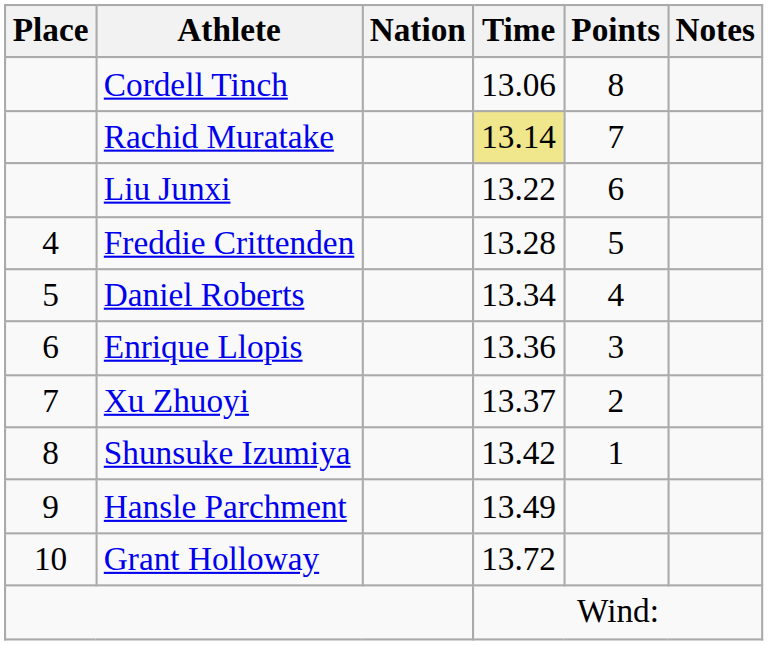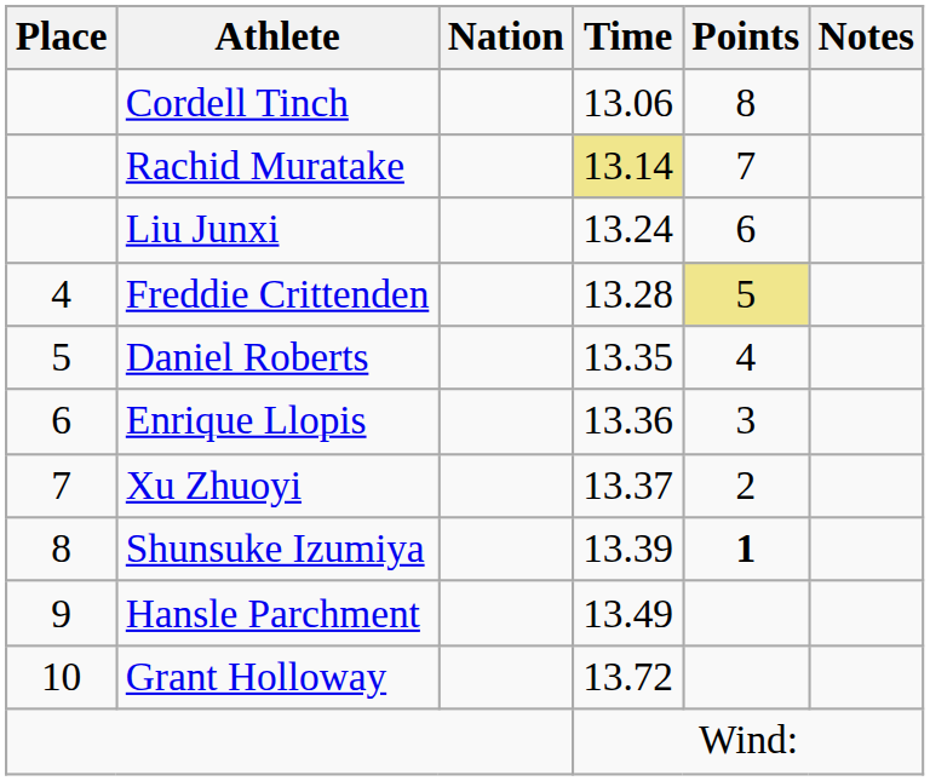 <table class="wikitable mw-datatable sortable" style="text-align:center;">
 <tr>
 <th scope="col">Place</th>
 <th scope="col">Athlete</th>
 <th scope="col">Nation</th>
 <th scope="col">Time</th>
 <th scope="col">Points</th>
 <th scope="col">Notes</th>
 </tr>
 <tr>
 <td></td>
 <td align="left"><a href='#'>Cordell Tinch</a></td>
 <td align="left"></td>
 <td>13.06</td>
 <td>8</td>
 <td></td>
 </tr>
 <tr>
 <td></td>
 <td align="left"><a href='#'>Rachid Muratake</a></td>
 <td align="left"></td>
 <td style="background: khaki;">13.14</td>
 <td>7</td>
 <td></td>
 </tr>
 <tr>
 <td></td>
 <td align="left"><a href='#'>Liu Junxi</a></td>
 <td align="left"></td>
-<td>13.22</td>
+<td>13.24</td>
 <td>6</td>
 <td></td>
 </tr>
 <tr>
 <td>4</td>
 <td align="left"><a href='#'>Freddie Crittenden</a></td>
 <td align="left"></td>
 <td>13.28</td>
-<td>5</td>
+<td style="background: khaki;">5</td>
 <td></td>
 </tr>
 <tr>
 <td>5</td>
 <td align="left"><a href='#'>Daniel Roberts</a></td>
 <td align="left"></td>
-<td>13.34</td>
+<td>13.35</td>
 <td>4</td>
 <td></td>
 </tr>
 <tr>
 <td>6</td>
 <td align="left"><a href='#'>Enrique Llopis</a></td>
 <td align="left"></td>
 <td>13.36</td>
 <td>3</td>
 <td></td>
 </tr>
 <tr>
 <td>7</td>
 <td align="left"><a href='#'>Xu Zhuoyi</a></td>
 <td align="left"></td>
 <td>13.37</td>
 <td>2</td>
 <td></td>
 </tr>
 <tr>
 <td>8</td>
 <td align="left"><a href='#'>Shunsuke Izumiya</a></td>
 <td align="left"></td>
-<td>13.42</td>
-<td>1</td>
+<td>13.39</td>
+<td><strong>1</strong></td>
 <td></td>
 </tr>
 <tr>
 <td>9</td>
 <td align="left"><a href='#'>Hansle Parchment</a></td>
 <td align="left"></td>
 <td>13.49</td>
 <td></td>
 <td></td>
 </tr>
 <tr>
 <td>10</td>
 <td align="left"><a href='#'>Grant Holloway</a></td>
 <td align="left"></td>
 <td>13.72</td>
 <td></td>
 <td></td>
 </tr>
 <tr class="sortbottom">
 <td colspan="3"></td>
 <td colspan="3">Wind: </td>
 </tr>
 </table>
